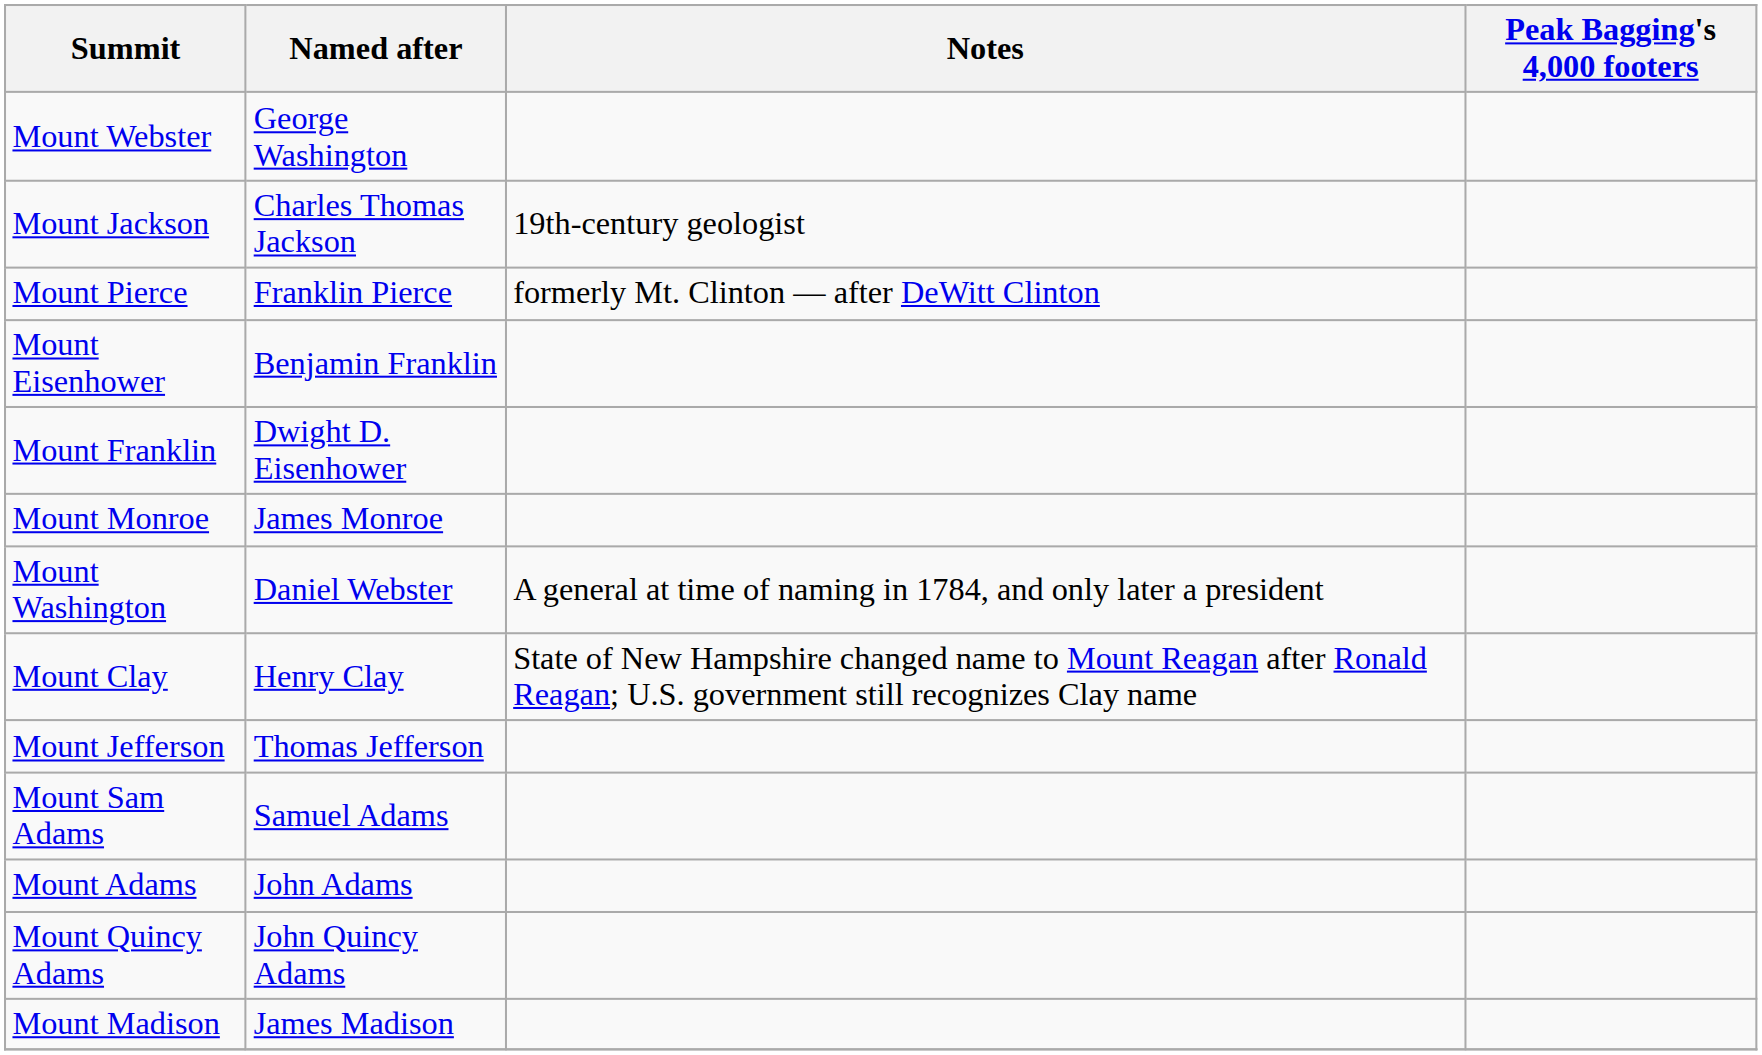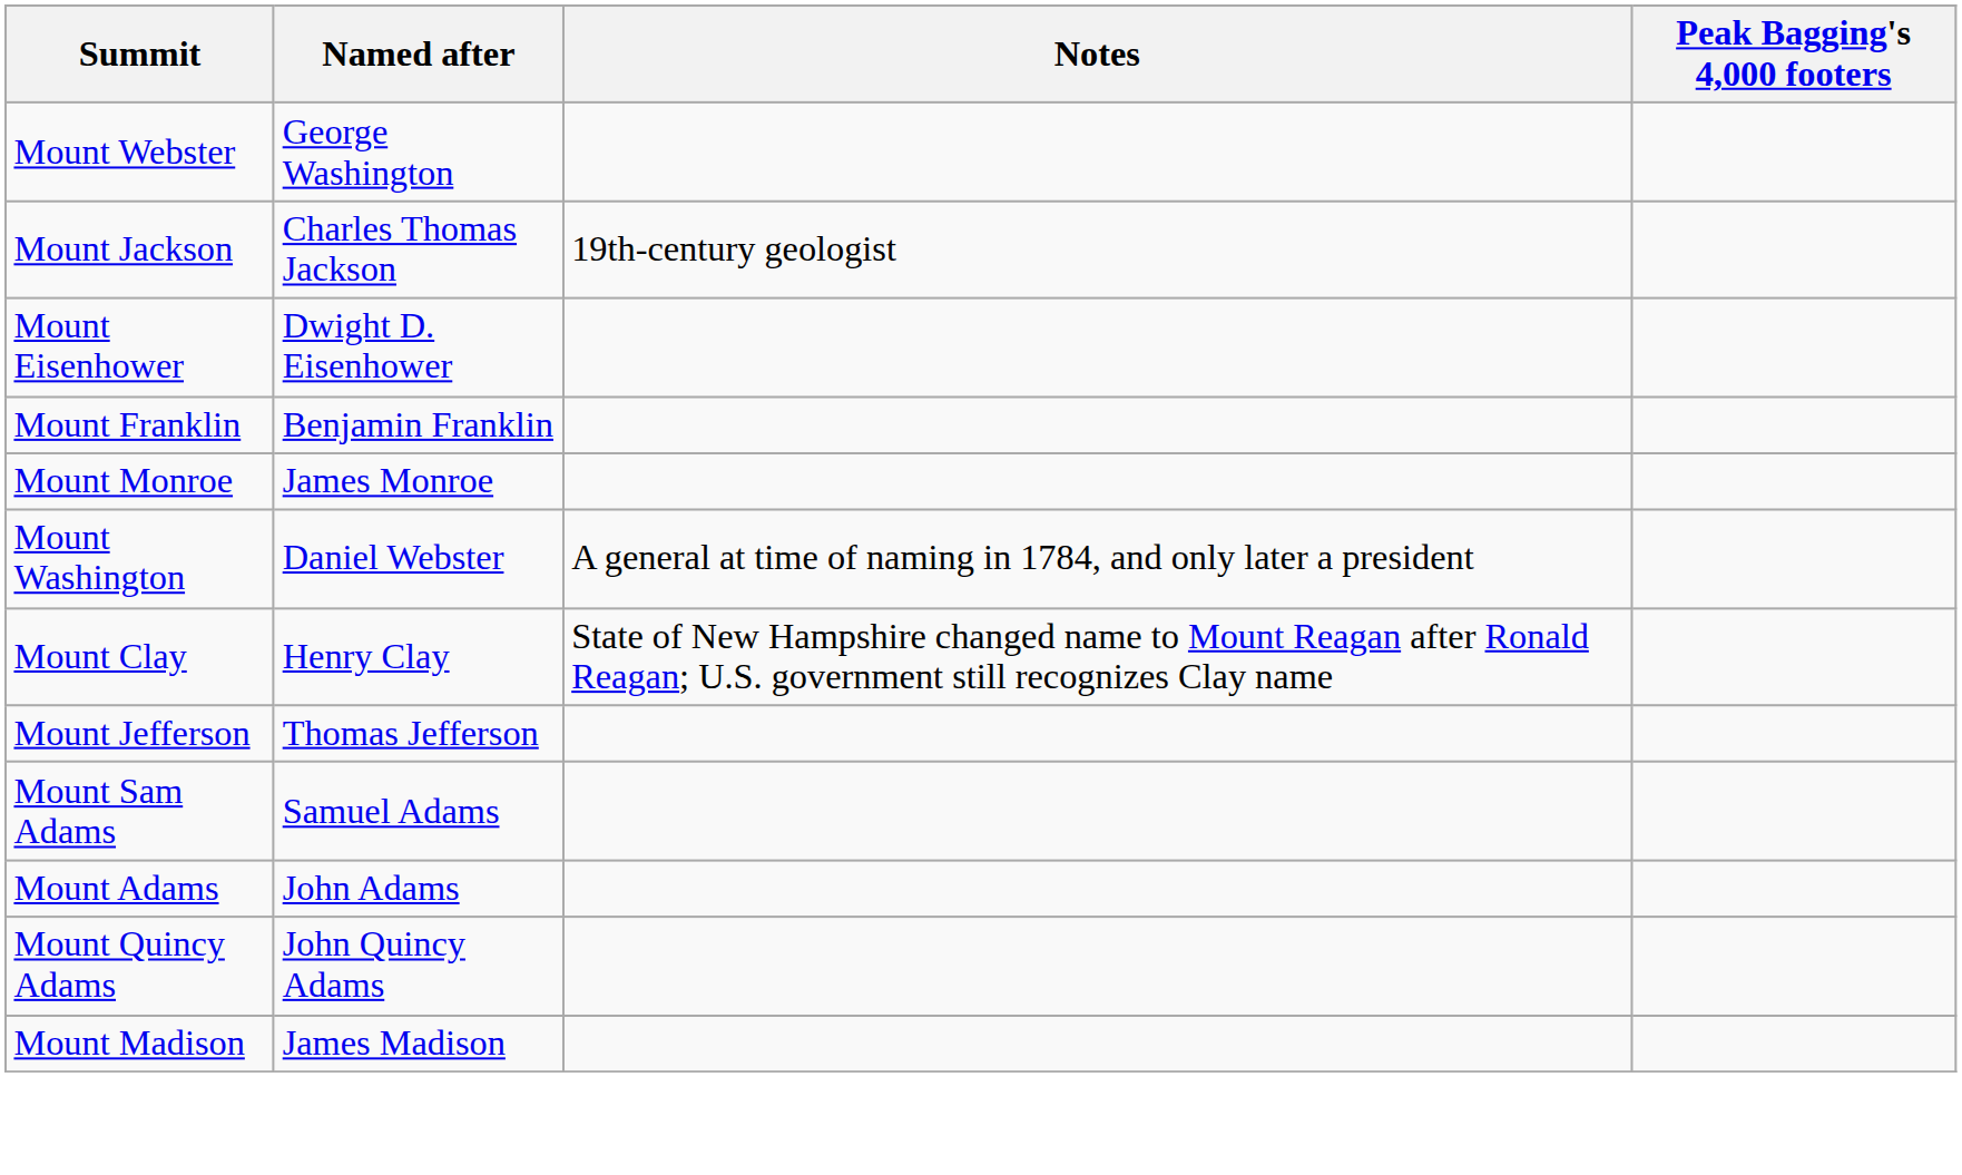 <table class="wikitable">
 <tr>
 <th>Summit</th>
 <th>Named after</th>
 <th>Notes</th>
 <th><a href='#'>Peak Bagging</a>'s <a href='#'>4,000 footers</a></th>
 </tr>
 <tr>
 <td><a href='#'>Mount Webster</a></td>
 <td><a href='#'>George Washington</a></td>
 <td></td>
 <td style="text-align: center;"></td>
 </tr>
 <tr>
 <td><a href='#'>Mount Jackson</a></td>
 <td><a href='#'>Charles Thomas Jackson</a></td>
 <td>19th-century geologist</td>
 <td style="text-align: center;"></td>
 </tr>
 <tr>
-<td><a href='#'>Mount Pierce</a></td>
-<td><a href='#'>Franklin Pierce</a></td>
-<td>formerly Mt. Clinton — after <a href='#'>DeWitt Clinton</a></td>
-<td style="text-align: center;"></td>
-</tr>
-<tr>
 <td><a href='#'>Mount Eisenhower</a></td>
-<td><a href='#'>Benjamin Franklin</a></td>
+<td><a href='#'>Dwight D. Eisenhower</a></td>
 <td></td>
 <td style="text-align: center;"></td>
 </tr>
 <tr>
 <td><a href='#'>Mount Franklin</a></td>
-<td><a href='#'>Dwight D. Eisenhower</a></td>
+<td><a href='#'>Benjamin Franklin</a></td>
 <td></td>
 <td style="text-align: center;"></td>
 </tr>
 <tr>
 <td><a href='#'>Mount Monroe</a></td>
 <td><a href='#'>James Monroe</a></td>
 <td></td>
 <td style="text-align: center;"></td>
 </tr>
 <tr>
 <td><a href='#'>Mount Washington</a></td>
 <td><a href='#'>Daniel Webster</a></td>
 <td>A general at time of naming in 1784, and only later a president</td>
 <td style="text-align: center;"></td>
 </tr>
 <tr>
 <td><a href='#'>Mount Clay</a></td>
 <td><a href='#'>Henry Clay</a></td>
 <td>State of New Hampshire changed name to <a href='#'>Mount Reagan</a> after <a href='#'>Ronald Reagan</a>; U.S. government still recognizes Clay name</td>
 <td style="text-align: center;"></td>
 </tr>
 <tr>
 <td><a href='#'>Mount Jefferson</a></td>
 <td><a href='#'>Thomas Jefferson</a></td>
 <td></td>
 <td style="text-align: center;"></td>
 </tr>
 <tr>
 <td><a href='#'>Mount Sam Adams</a></td>
 <td><a href='#'>Samuel Adams</a></td>
 <td></td>
 <td style="text-align: center;"></td>
 </tr>
 <tr>
 <td><a href='#'>Mount Adams</a></td>
 <td><a href='#'>John Adams</a></td>
 <td></td>
 <td style="text-align: center;"></td>
 </tr>
 <tr>
 <td><a href='#'>Mount Quincy Adams</a></td>
 <td><a href='#'>John Quincy Adams</a></td>
 <td></td>
 <td style="text-align: center;"></td>
 </tr>
 <tr>
 <td><a href='#'>Mount Madison</a></td>
 <td><a href='#'>James Madison</a></td>
 <td></td>
 <td style="text-align: center;"></td>
 </tr>
 <tr>
 </tr>
 </table>
